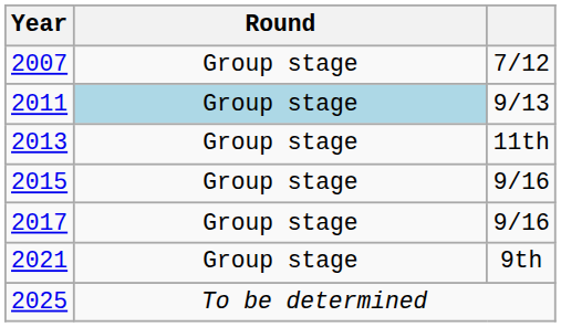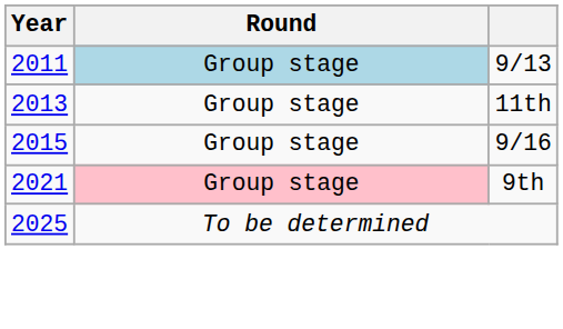 <table class="wikitable" style="text-align: center; font-size:90%">
 <tr>
 <th>Year</th>
 <th style="width:200px">Round</th>
 <th></th>
-</tr>
-<tr>
-<td><a href='#'>2007</a></td>
-<td>Group stage</td>
-<td>7/12</td>
 </tr>
 <tr>
 <td><a href='#'>2011</a></td>
 <td style="background: lightblue;">Group stage</td>
 <td>9/13</td>
 </tr>
 <tr>
 <td><a href='#'>2013</a></td>
 <td>Group stage</td>
 <td>11th</td>
 </tr>
 <tr>
 <td><a href='#'>2015</a></td>
 <td>Group stage</td>
 <td>9/16</td>
 </tr>
 <tr>
-<td><a href='#'>2017</a></td>
-<td>Group stage</td>
-<td>9/16</td>
-</tr>
-<tr>
 <td><a href='#'>2021</a></td>
-<td>Group stage</td>
+<td style="background: pink;">Group stage</td>
 <td>9th</td>
 </tr>
 <tr>
 <td><a href='#'>2025</a></td>
 <td colspan="2"><em>To be determined</em></td>
 </tr>
 </table>
